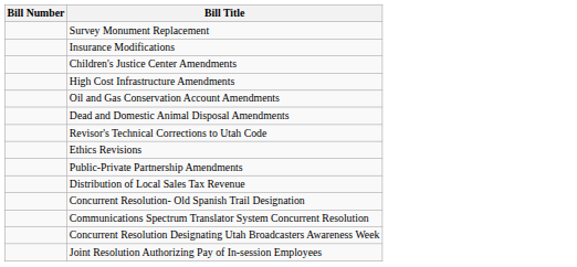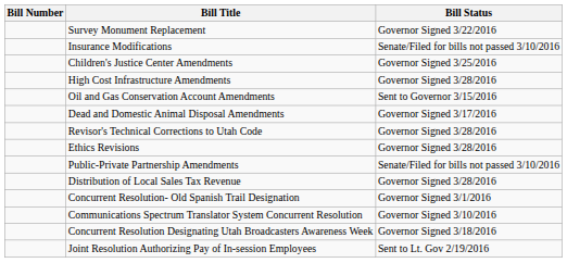 <table class="wikitable">
 <tr>
 <th>Bill Number</th>
 <th>Bill Title</th>
+<th>Bill Status</th>
 </tr>
 <tr>
 <td></td>
 <td>Survey Monument Replacement</td>
+<td>Governor Signed 3/22/2016</td>
 </tr>
 <tr>
 <td></td>
 <td>Insurance Modifications</td>
+<td>Senate/Filed for bills not passed 3/10/2016</td>
 </tr>
 <tr>
 <td></td>
 <td>Children's Justice Center Amendments</td>
+<td>Governor Signed 3/25/2016</td>
 </tr>
 <tr>
 <td></td>
 <td>High Cost Infrastructure Amendments</td>
+<td>Governor Signed 3/28/2016</td>
 </tr>
 <tr>
 <td></td>
 <td>Oil and Gas Conservation Account Amendments</td>
+<td>Sent to Governor 3/15/2016</td>
 </tr>
 <tr>
 <td></td>
 <td>Dead and Domestic Animal Disposal Amendments</td>
+<td>Governor Signed 3/17/2016</td>
 </tr>
 <tr>
 <td></td>
 <td>Revisor's Technical Corrections to Utah Code</td>
+<td>Governor Signed 3/28/2016</td>
 </tr>
 <tr>
 <td></td>
 <td>Ethics Revisions</td>
+<td>Governor Signed 3/28/2016</td>
 </tr>
 <tr>
 <td></td>
 <td>Public-Private Partnership Amendments</td>
+<td>Senate/Filed for bills not passed 3/10/2016</td>
 </tr>
 <tr>
 <td></td>
 <td>Distribution of Local Sales Tax Revenue</td>
+<td>Governor Signed 3/28/2016</td>
 </tr>
 <tr>
 <td></td>
 <td>Concurrent Resolution- Old Spanish Trail Designation</td>
+<td>Governor Signed 3/1/2016</td>
 </tr>
 <tr>
 <td></td>
 <td>Communications Spectrum Translator System Concurrent Resolution</td>
+<td>Governor Signed 3/10/2016</td>
 </tr>
 <tr>
 <td></td>
 <td>Concurrent Resolution Designating Utah Broadcasters Awareness Week</td>
+<td>Governor Signed 3/18/2016</td>
 </tr>
 <tr>
 <td></td>
 <td>Joint Resolution Authorizing Pay of In-session Employees</td>
+<td>Sent to Lt. Gov 2/19/2016</td>
 </tr>
 </table>
